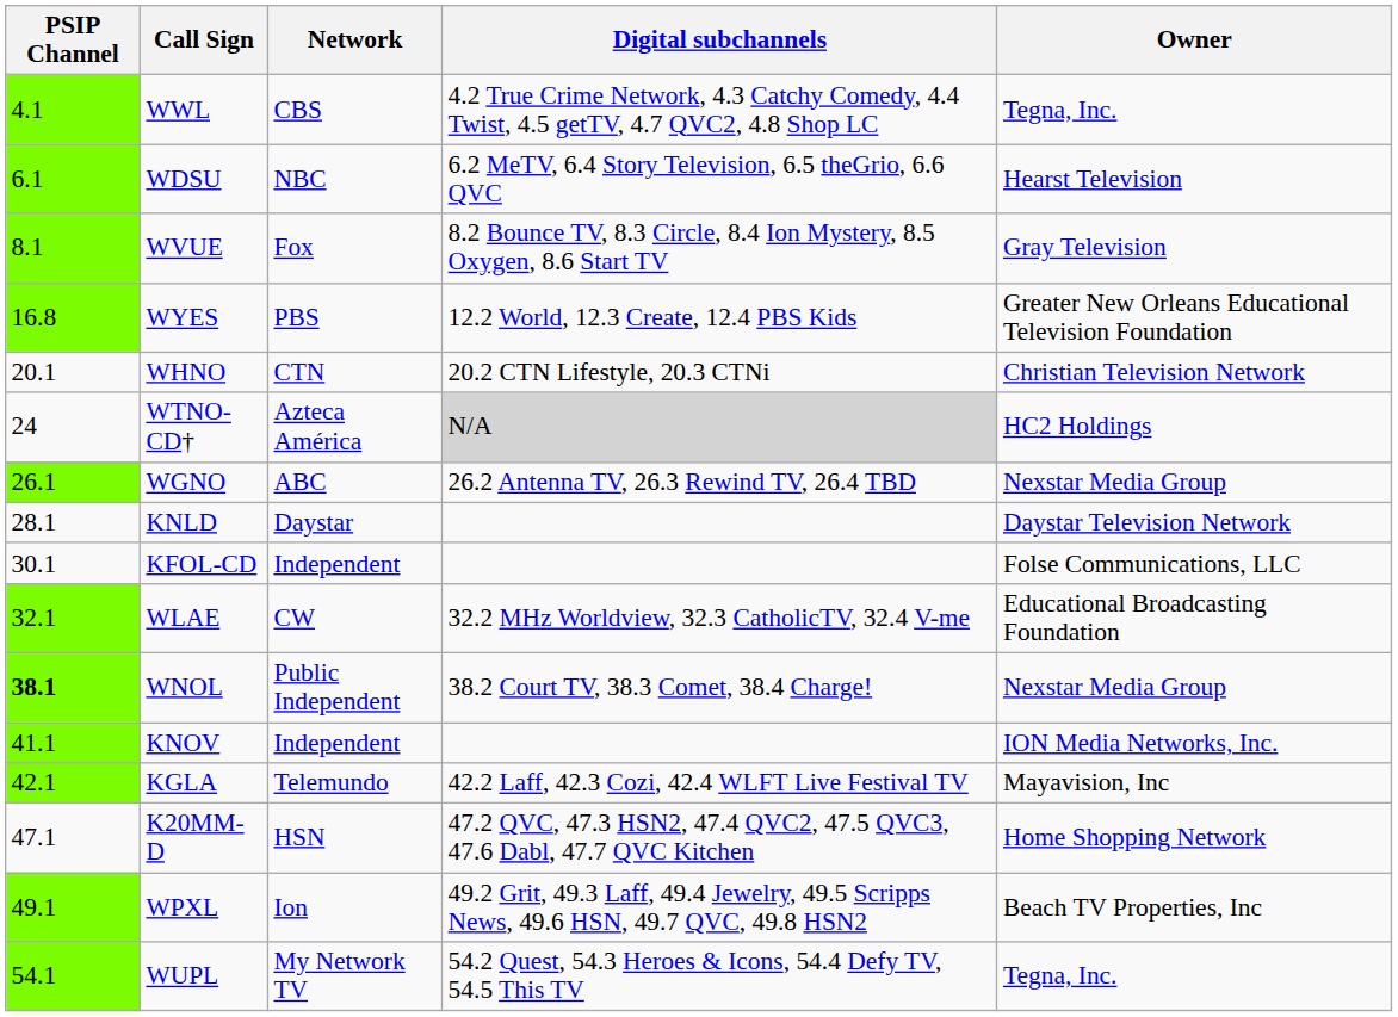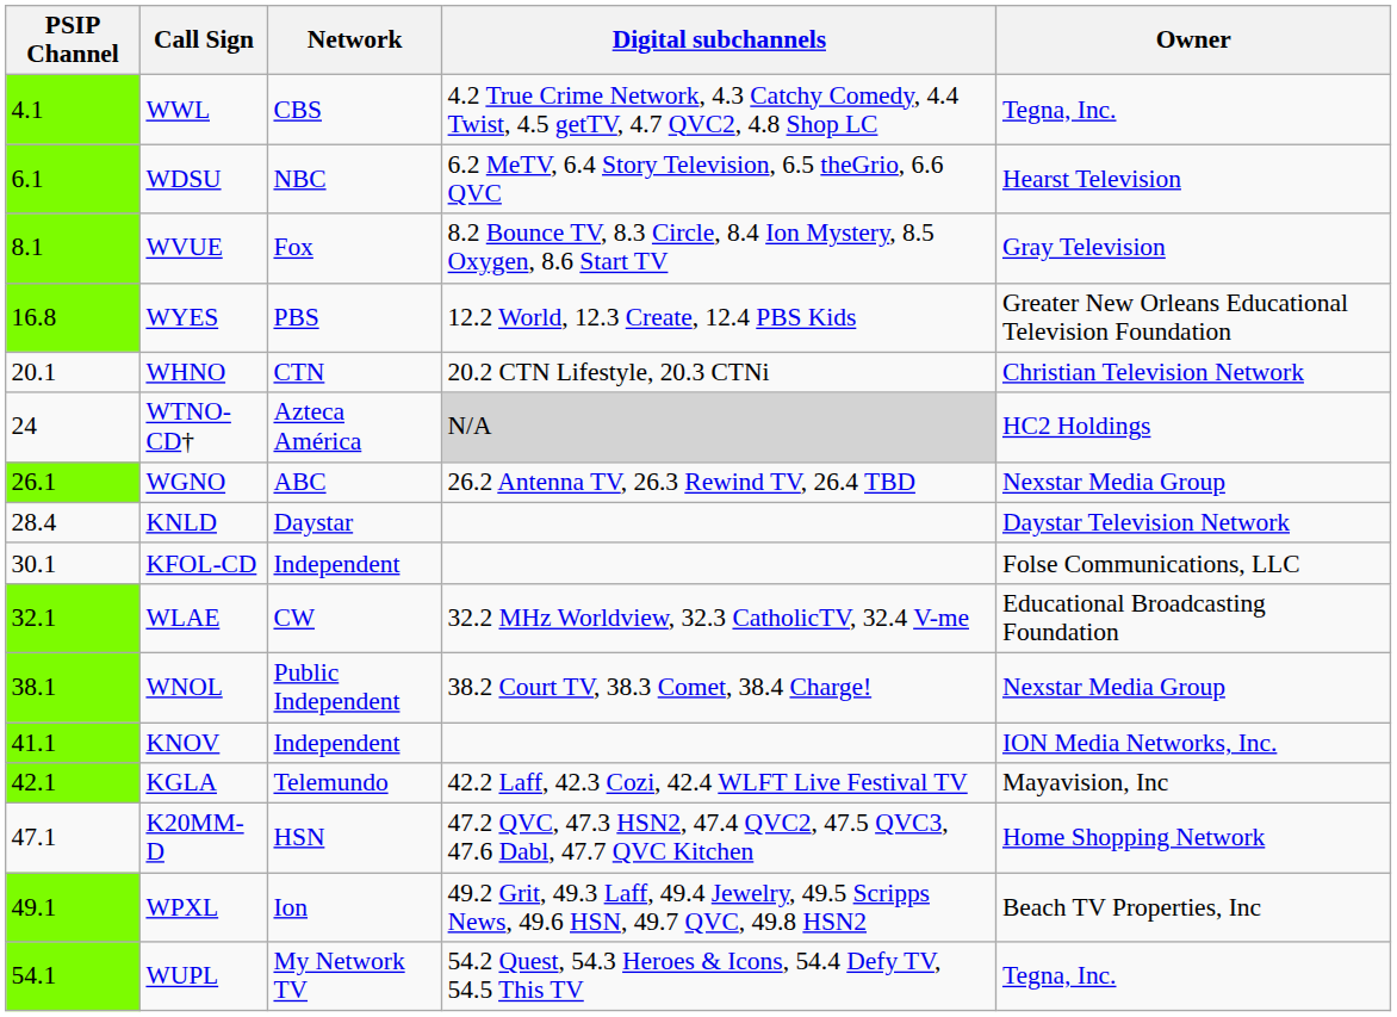 <table class="wikitable">
 <tr>
 <th>PSIP Channel</th>
 <th>Call Sign</th>
 <th>Network</th>
 <th><a href='#'>Digital subchannels</a></th>
 <th>Owner</th>
 </tr>
 <tr>
 <td bgcolor="lawngreen">4.1</td>
 <td><a href='#'>WWL</a></td>
 <td><a href='#'>CBS</a></td>
 <td>4.2 <a href='#'>True Crime Network</a>, 4.3 <a href='#'>Catchy Comedy</a>, 4.4 <a href='#'>Twist</a>, 4.5 <a href='#'>getTV</a>, 4.7 <a href='#'>QVC2</a>, 4.8 <a href='#'>Shop LC</a></td>
 <td><a href='#'>Tegna, Inc.</a></td>
 </tr>
 <tr>
 <td bgcolor="lawngreen">6.1</td>
 <td><a href='#'>WDSU</a></td>
 <td><a href='#'>NBC</a></td>
 <td>6.2 <a href='#'>MeTV</a>, 6.4 <a href='#'>Story Television</a>, 6.5 <a href='#'>theGrio</a>, 6.6 <a href='#'>QVC</a></td>
 <td><a href='#'>Hearst Television</a></td>
 </tr>
 <tr>
 <td bgcolor="lawngreen">8.1</td>
 <td><a href='#'>WVUE</a></td>
 <td><a href='#'>Fox</a></td>
 <td>8.2 <a href='#'>Bounce TV</a>, 8.3 <a href='#'>Circle</a>, 8.4 <a href='#'>Ion Mystery</a>, 8.5 <a href='#'>Oxygen</a>, 8.6 <a href='#'>Start TV</a></td>
 <td><a href='#'>Gray Television</a></td>
 </tr>
 <tr>
 <td bgcolor="lawngreen">16.8</td>
 <td><a href='#'>WYES</a></td>
 <td><a href='#'>PBS</a></td>
 <td>12.2 <a href='#'>World</a>, 12.3 <a href='#'>Create</a>, 12.4 <a href='#'>PBS Kids</a></td>
 <td>Greater New Orleans Educational Television Foundation</td>
 </tr>
 <tr>
 <td>20.1</td>
 <td><a href='#'>WHNO</a></td>
 <td><a href='#'>CTN</a></td>
 <td>20.2 CTN Lifestyle, 20.3 CTNi</td>
 <td><a href='#'>Christian Television Network</a></td>
 </tr>
 <tr>
 <td>24</td>
 <td><a href='#'>WTNO-CD</a>†</td>
 <td><a href='#'>Azteca América</a></td>
 <td bgcolor="lightgrey">N/A</td>
 <td><a href='#'>HC2 Holdings</a></td>
 </tr>
 <tr>
 <td bgcolor="lawngreen">26.1</td>
 <td><a href='#'>WGNO</a></td>
 <td><a href='#'>ABC</a></td>
 <td>26.2 <a href='#'>Antenna TV</a>, 26.3 <a href='#'>Rewind TV</a>, 26.4 <a href='#'>TBD</a></td>
 <td><a href='#'>Nexstar Media Group</a></td>
 </tr>
 <tr>
-<td>28.1</td>
+<td>28.4</td>
 <td><a href='#'>KNLD</a></td>
 <td><a href='#'>Daystar</a></td>
 <td></td>
 <td><a href='#'>Daystar Television Network</a></td>
 </tr>
 <tr>
 <td>30.1</td>
 <td><a href='#'>KFOL-CD</a></td>
 <td><a href='#'>Independent</a></td>
 <td></td>
 <td>Folse Communications, LLC</td>
 </tr>
 <tr>
 <td bgcolor="lawngreen">32.1</td>
 <td><a href='#'>WLAE</a></td>
 <td><a href='#'>CW</a></td>
 <td>32.2 <a href='#'>MHz Worldview</a>, 32.3 <a href='#'>CatholicTV</a>, 32.4 <a href='#'>V-me</a></td>
 <td>Educational Broadcasting Foundation</td>
 </tr>
 <tr>
-<td bgcolor="lawngreen"><strong>38.1</strong></td>
+<td bgcolor="lawngreen">38.1</td>
 <td><a href='#'>WNOL</a></td>
 <td><a href='#'>Public Independent</a></td>
 <td>38.2 <a href='#'>Court TV</a>, 38.3 <a href='#'>Comet</a>, 38.4 <a href='#'>Charge!</a></td>
 <td><a href='#'>Nexstar Media Group</a></td>
 </tr>
 <tr>
 <td bgcolor="lawngreen">41.1</td>
 <td><a href='#'>KNOV</a></td>
 <td><a href='#'>Independent</a></td>
 <td></td>
 <td><a href='#'>ION Media Networks, Inc.</a></td>
 </tr>
 <tr>
 <td bgcolor="lawngreen">42.1</td>
 <td><a href='#'>KGLA</a></td>
 <td><a href='#'>Telemundo</a></td>
 <td>42.2 <a href='#'>Laff</a>, 42.3 <a href='#'>Cozi</a>, 42.4 <a href='#'>WLFT Live Festival TV</a></td>
 <td>Mayavision, Inc</td>
 </tr>
 <tr>
 <td>47.1</td>
 <td><a href='#'>K20MM-D</a></td>
 <td><a href='#'>HSN</a></td>
 <td>47.2 <a href='#'>QVC</a>, 47.3 <a href='#'>HSN2</a>, 47.4 <a href='#'>QVC2</a>, 47.5 <a href='#'>QVC3</a>, 47.6 <a href='#'>Dabl</a>, 47.7 <a href='#'>QVC Kitchen</a></td>
 <td><a href='#'>Home Shopping Network</a></td>
 </tr>
 <tr>
 <td bgcolor="lawngreen">49.1</td>
 <td><a href='#'>WPXL</a></td>
 <td><a href='#'>Ion</a></td>
 <td>49.2 <a href='#'>Grit</a>, 49.3 <a href='#'>Laff</a>, 49.4 <a href='#'>Jewelry</a>, 49.5 <a href='#'>Scripps News</a>, 49.6 <a href='#'>HSN</a>, 49.7 <a href='#'>QVC</a>, 49.8 <a href='#'>HSN2</a></td>
 <td>Beach TV Properties, Inc</td>
 </tr>
 <tr>
 <td bgcolor="lawngreen">54.1</td>
 <td><a href='#'>WUPL</a></td>
 <td><a href='#'>My Network TV</a></td>
 <td>54.2 <a href='#'>Quest</a>, 54.3 <a href='#'>Heroes & Icons</a>, 54.4 <a href='#'>Defy TV</a>, 54.5 <a href='#'>This TV</a></td>
 <td><a href='#'>Tegna, Inc.</a></td>
 </tr>
 </table>
